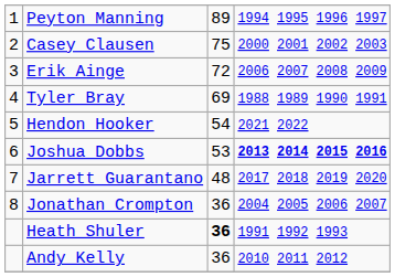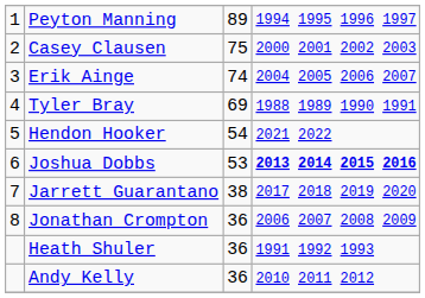 <table class="wikitable">
 <tr>
 </tr>
 <tr>
 <td>1</td>
 <td><a href='#'>Peyton Manning</a></td>
 <td>89</td>
 <td style="font-size:80%;"><a href='#'>1994</a> <a href='#'>1995</a> <a href='#'>1996</a> <a href='#'>1997</a></td>
 </tr>
 <tr>
 <td>2</td>
 <td><a href='#'>Casey Clausen</a></td>
 <td>75</td>
 <td style="font-size:80%;"><a href='#'>2000</a> <a href='#'>2001</a> <a href='#'>2002</a> <a href='#'>2003</a></td>
 </tr>
 <tr>
 <td>3</td>
 <td><a href='#'>Erik Ainge</a></td>
-<td>72</td>
-<td style="font-size:80%;"><a href='#'>2006</a> <a href='#'>2007</a> <a href='#'>2008</a> <a href='#'>2009</a></td>
+<td>74</td>
+<td style="font-size:80%;"><a href='#'>2004</a> <a href='#'>2005</a> <a href='#'>2006</a> <a href='#'>2007</a></td>
 </tr>
 <tr>
 <td>4</td>
 <td><a href='#'>Tyler Bray</a></td>
 <td>69</td>
 <td style="font-size:80%;"><a href='#'>1988</a> <a href='#'>1989</a> <a href='#'>1990</a> <a href='#'>1991</a></td>
 </tr>
 <tr>
 <td>5</td>
 <td><a href='#'>Hendon Hooker</a></td>
 <td>54</td>
 <td style="font-size:80%;"><a href='#'>2021</a> <a href='#'>2022</a></td>
 </tr>
 <tr>
 <td>6</td>
 <td><a href='#'>Joshua Dobbs</a></td>
 <td>53</td>
 <td style="font-size:80%;"><strong><a href='#'>2013</a> <a href='#'>2014</a> <a href='#'>2015</a> <a href='#'>2016</a></strong></td>
 </tr>
 <tr>
 <td>7</td>
 <td><a href='#'>Jarrett Guarantano</a></td>
-<td>48</td>
+<td>38</td>
 <td style="font-size:80%;"><a href='#'>2017</a> <a href='#'>2018</a> <a href='#'>2019</a> <a href='#'>2020</a></td>
 </tr>
 <tr>
 <td>8</td>
 <td><a href='#'>Jonathan Crompton</a></td>
 <td>36</td>
-<td style="font-size:80%;"><a href='#'>2004</a> <a href='#'>2005</a> <a href='#'>2006</a> <a href='#'>2007</a></td>
+<td style="font-size:80%;"><a href='#'>2006</a> <a href='#'>2007</a> <a href='#'>2008</a> <a href='#'>2009</a></td>
 </tr>
 <tr>
 <td></td>
 <td><a href='#'>Heath Shuler</a></td>
-<td><strong>36</strong></td>
+<td>36</td>
 <td style="font-size:80%;"><a href='#'>1991</a> <a href='#'>1992</a> <a href='#'>1993</a></td>
 </tr>
 <tr>
 <td></td>
 <td><a href='#'>Andy Kelly</a></td>
 <td>36</td>
 <td style="font-size:80%;"><a href='#'>2010</a> <a href='#'>2011</a> <a href='#'>2012</a></td>
 </tr>
 <tr>
 </tr>
 </table>
